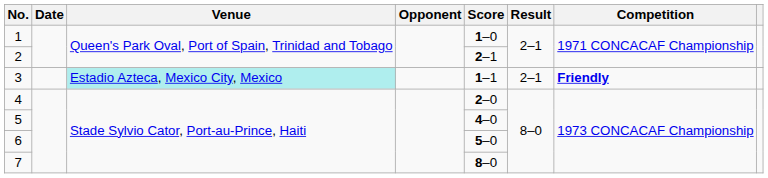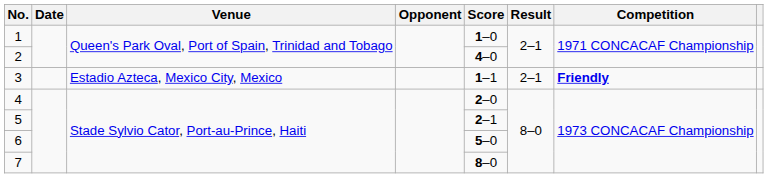 <table class="wikitable sortable">
 <tr>
 <th scope="col">No.</th>
 <th scope="col">Date</th>
 <th scope="col">Venue</th>
 <th scope="col">Opponent</th>
 <th scope="col">Score</th>
 <th scope="col">Result</th>
 <th scope="col">Competition</th>
 <th scope="col" class="unsortable"></th>
 </tr>
 <tr>
 <td align="center">1</td>
 <td rowspan="2"></td>
 <td rowspan="2"><a href='#'>Queen's Park Oval</a>, <a href='#'>Port of Spain</a>, <a href='#'>Trinidad and Tobago</a></td>
 <td rowspan="2"></td>
 <td align="center"><strong>1</strong>–0</td>
 <td rowspan="2" style="text-align:center">2–1</td>
 <td rowspan="2"><a href='#'>1971 CONCACAF Championship</a></td>
 <td rowspan="2"></td>
 </tr>
 <tr>
 <td align="center">2</td>
-<td align="center"><strong>2</strong>–1</td>
+<td align="center"><strong>4</strong>–0</td>
 </tr>
 <tr>
 <td align="center">3</td>
 <td></td>
-<td style="background: paleturquoise;"><a href='#'>Estadio Azteca</a>, <a href='#'>Mexico City</a>, <a href='#'>Mexico</a></td>
+<td><a href='#'>Estadio Azteca</a>, <a href='#'>Mexico City</a>, <a href='#'>Mexico</a></td>
 <td></td>
 <td align="center"><strong>1</strong>–1</td>
 <td align="center">2–1</td>
 <td><strong><a href='#'>Friendly</a></strong></td>
 <td></td>
 </tr>
 <tr>
 <td align="center">4</td>
 <td rowspan="4"></td>
 <td rowspan="4"><a href='#'>Stade Sylvio Cator</a>, <a href='#'>Port-au-Prince</a>, <a href='#'>Haiti</a></td>
 <td rowspan="4"></td>
 <td align="center"><strong>2</strong>–0</td>
 <td rowspan="4" style="text-align:center">8–0</td>
 <td rowspan="4"><a href='#'>1973 CONCACAF Championship</a></td>
 <td rowspan="4"></td>
 </tr>
 <tr>
 <td align="center">5</td>
-<td align="center"><strong>4</strong>–0</td>
+<td align="center"><strong>2</strong>–1</td>
 </tr>
 <tr>
 <td align="center">6</td>
 <td align="center"><strong>5</strong>–0</td>
 </tr>
 <tr>
 <td align="center">7</td>
 <td align="center"><strong>8</strong>–0</td>
 </tr>
 </table>
